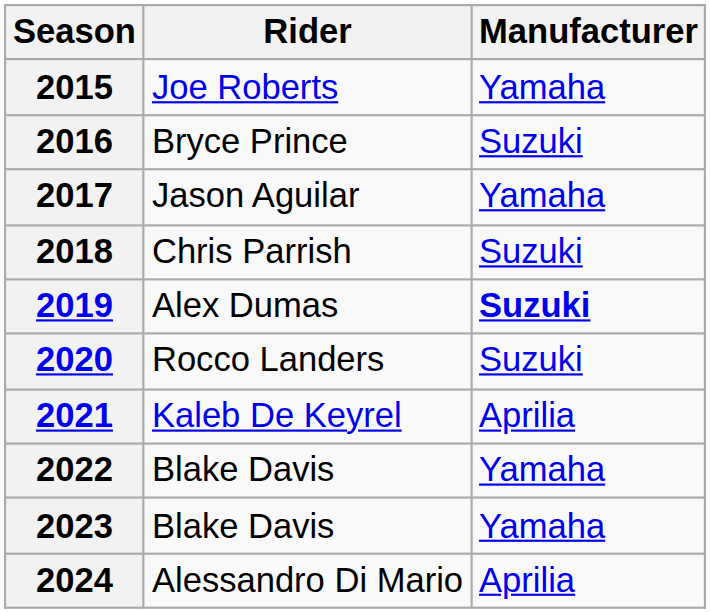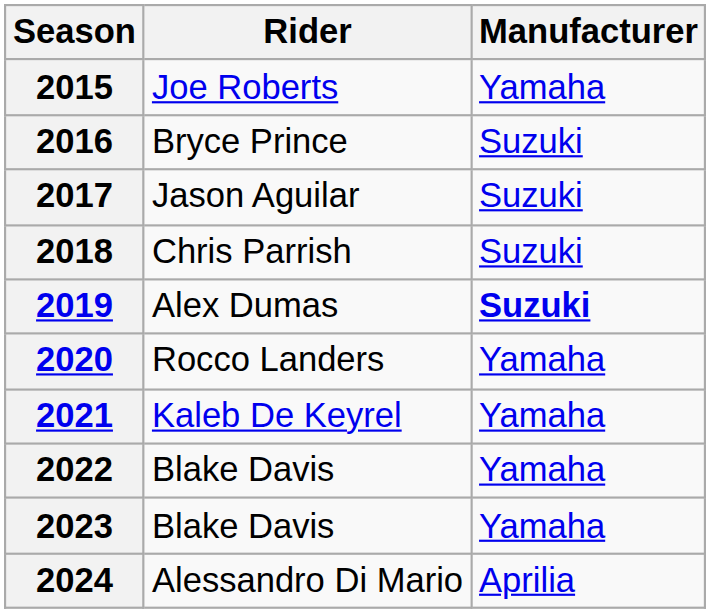 <table class="wikitable">
 <tr>
 <th>Season</th>
 <th>Rider</th>
 <th>Manufacturer</th>
 </tr>
 <tr>
 <th>2015</th>
 <td> <a href='#'>Joe Roberts</a></td>
 <td> <a href='#'>Yamaha</a></td>
 </tr>
 <tr>
 <th>2016</th>
 <td> Bryce Prince</td>
 <td> <a href='#'>Suzuki</a></td>
 </tr>
 <tr>
 <th>2017</th>
 <td> Jason Aguilar</td>
-<td> <a href='#'>Yamaha</a></td>
+<td> <a href='#'>Suzuki</a></td>
 </tr>
 <tr>
 <th>2018</th>
 <td> Chris Parrish</td>
 <td> <a href='#'>Suzuki</a></td>
 </tr>
 <tr>
 <th><a href='#'>2019</a></th>
 <td> Alex Dumas</td>
 <td><strong> <a href='#'>Suzuki</a></strong></td>
 </tr>
 <tr>
 <th><a href='#'>2020</a></th>
 <td> Rocco Landers</td>
-<td> <a href='#'>Suzuki</a></td>
+<td> <a href='#'>Yamaha</a></td>
 </tr>
 <tr>
 <th><a href='#'>2021</a></th>
 <td> <a href='#'>Kaleb De Keyrel</a></td>
-<td> <a href='#'>Aprilia</a></td>
+<td> <a href='#'>Yamaha</a></td>
 </tr>
 <tr>
 <th>2022</th>
 <td> Blake Davis</td>
 <td> <a href='#'>Yamaha</a></td>
 </tr>
 <tr>
 <th>2023</th>
 <td> Blake Davis</td>
 <td> <a href='#'>Yamaha</a></td>
 </tr>
 <tr>
 <th>2024</th>
 <td> Alessandro Di Mario</td>
 <td> <a href='#'>Aprilia</a></td>
 </tr>
 </table>
